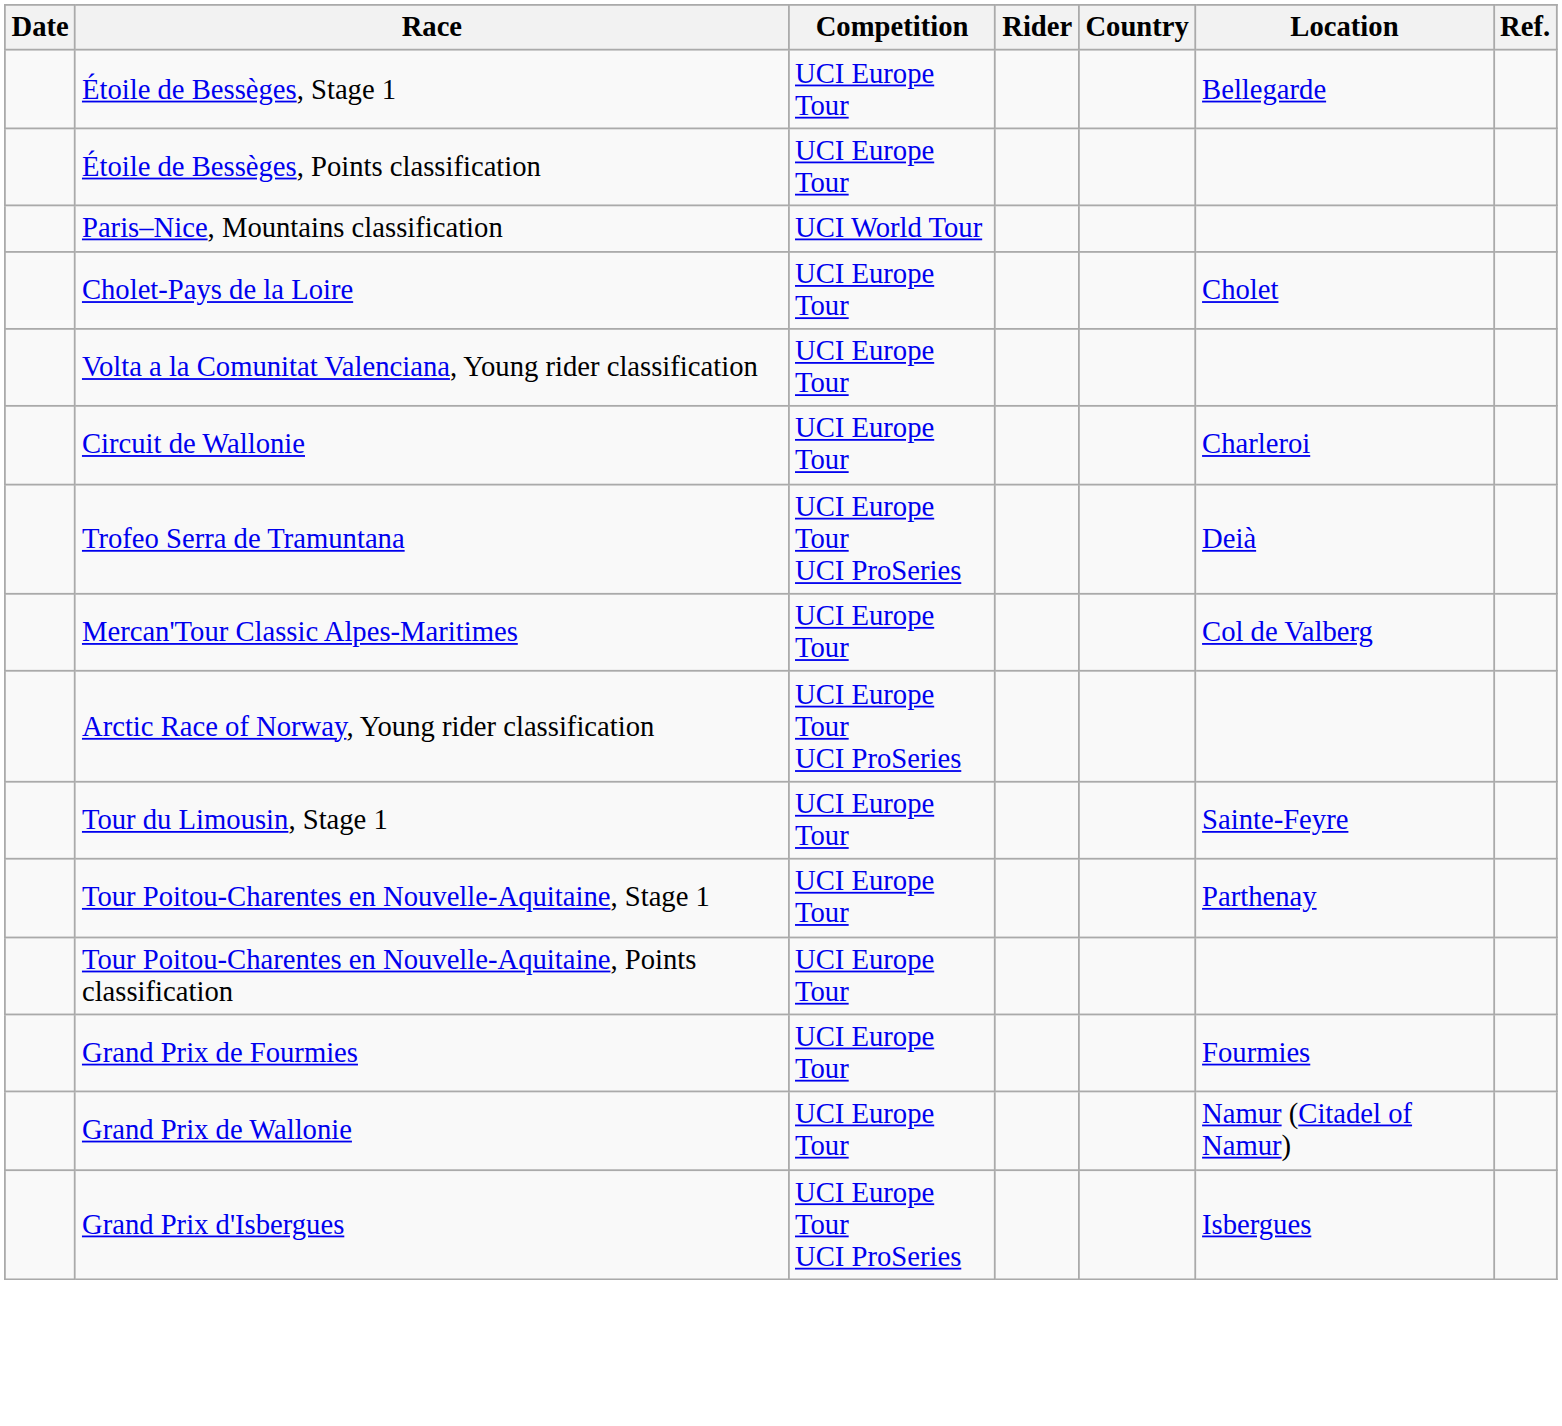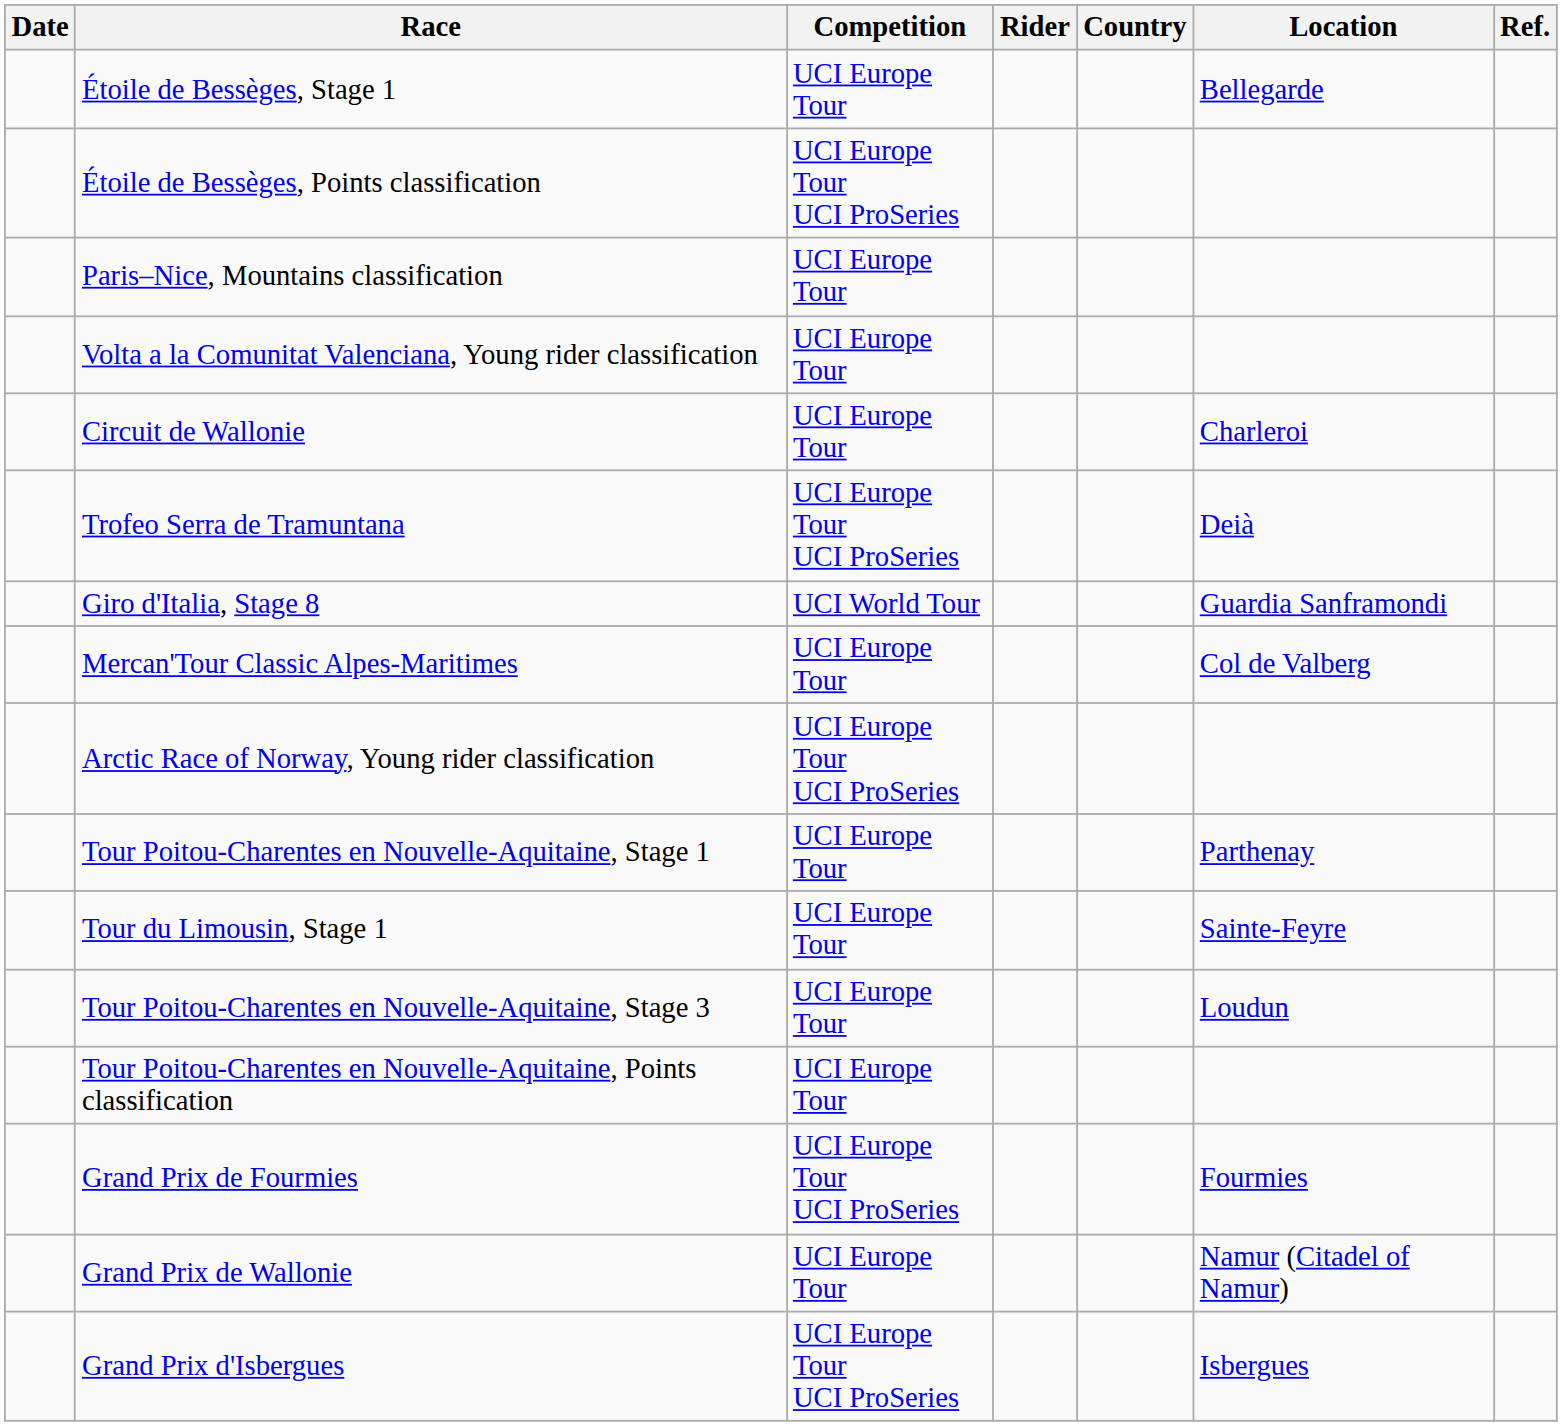 <table class="wikitable sortable">
 <tr>
 <th>Date</th>
 <th>Race</th>
 <th>Competition</th>
 <th>Rider</th>
 <th>Country</th>
 <th>Location</th>
 <th class="unsortable">Ref.</th>
 </tr>
 <tr>
 <td></td>
 <td><a href='#'>Étoile de Bessèges</a>, Stage 1</td>
 <td><a href='#'>UCI Europe Tour</a></td>
 <td></td>
 <td></td>
 <td><a href='#'>Bellegarde</a></td>
 <td align="center"></td>
 </tr>
 <tr>
 <td></td>
 <td><a href='#'>Étoile de Bessèges</a>, Points classification</td>
-<td><a href='#'>UCI Europe Tour</a></td>
+<td><a href='#'>UCI Europe Tour</a> <br> <a href='#'>UCI ProSeries</a></td>
 <td></td>
 <td></td>
 <td></td>
 <td align="center"></td>
 </tr>
 <tr>
 <td></td>
 <td><a href='#'>Paris–Nice</a>, Mountains classification</td>
-<td><a href='#'>UCI World Tour</a></td>
+<td><a href='#'>UCI Europe Tour</a></td>
 <td></td>
 <td></td>
 <td></td>
-<td align="center"></td>
-</tr>
-<tr>
-<td></td>
-<td><a href='#'>Cholet-Pays de la Loire</a></td>
-<td><a href='#'>UCI Europe Tour</a></td>
-<td></td>
-<td></td>
-<td><a href='#'>Cholet</a></td>
 <td align="center"></td>
 </tr>
 <tr>
 <td></td>
 <td><a href='#'>Volta a la Comunitat Valenciana</a>, Young rider classification</td>
 <td><a href='#'>UCI Europe Tour</a></td>
 <td></td>
 <td></td>
 <td></td>
 <td align="center"></td>
 </tr>
 <tr>
 <td></td>
 <td><a href='#'>Circuit de Wallonie</a></td>
 <td><a href='#'>UCI Europe Tour</a></td>
 <td></td>
 <td></td>
 <td><a href='#'>Charleroi</a></td>
 <td align="center"></td>
 </tr>
 <tr>
 <td></td>
 <td><a href='#'>Trofeo Serra de Tramuntana</a></td>
 <td><a href='#'>UCI Europe Tour</a> <br> <a href='#'>UCI ProSeries</a></td>
 <td></td>
 <td></td>
 <td><a href='#'>Deià</a></td>
 <td align="center"></td>
 </tr>
 <tr>
 <td></td>
+<td><a href='#'>Giro d'Italia</a>, <a href='#'>Stage 8</a></td>
+<td><a href='#'>UCI World Tour</a></td>
+<td></td>
+<td></td>
+<td><a href='#'>Guardia Sanframondi</a></td>
+<td align="center"></td>
+</tr>
+<tr>
+<td></td>
 <td><a href='#'>Mercan'Tour Classic Alpes-Maritimes</a></td>
 <td><a href='#'>UCI Europe Tour</a></td>
 <td></td>
 <td></td>
 <td><a href='#'>Col de Valberg</a></td>
 <td align="center"></td>
 </tr>
 <tr>
 <td></td>
 <td><a href='#'>Arctic Race of Norway</a>, Young rider classification</td>
 <td><a href='#'>UCI Europe Tour</a> <br> <a href='#'>UCI ProSeries</a></td>
 <td></td>
 <td></td>
 <td></td>
 <td align="center"></td>
 </tr>
 <tr>
 <td></td>
+<td><a href='#'>Tour Poitou-Charentes en Nouvelle-Aquitaine</a>, Stage 1</td>
+<td><a href='#'>UCI Europe Tour</a></td>
+<td></td>
+<td></td>
+<td><a href='#'>Parthenay</a></td>
+<td align="center"></td>
+</tr>
+<tr>
+<td></td>
 <td><a href='#'>Tour du Limousin</a>, Stage 1</td>
 <td><a href='#'>UCI Europe Tour</a></td>
 <td></td>
 <td></td>
 <td><a href='#'>Sainte-Feyre</a></td>
 <td align="center"></td>
 </tr>
 <tr>
 <td></td>
-<td><a href='#'>Tour Poitou-Charentes en Nouvelle-Aquitaine</a>, Stage 1</td>
+<td><a href='#'>Tour Poitou-Charentes en Nouvelle-Aquitaine</a>, Stage 3</td>
 <td><a href='#'>UCI Europe Tour</a></td>
 <td></td>
 <td></td>
-<td><a href='#'>Parthenay</a></td>
+<td><a href='#'>Loudun</a></td>
 <td align="center"></td>
 </tr>
 <tr>
 <td></td>
 <td><a href='#'>Tour Poitou-Charentes en Nouvelle-Aquitaine</a>, Points classification</td>
 <td><a href='#'>UCI Europe Tour</a></td>
 <td></td>
 <td></td>
 <td></td>
 <td align="center"></td>
 </tr>
 <tr>
 <td></td>
 <td><a href='#'>Grand Prix de Fourmies</a></td>
-<td><a href='#'>UCI Europe Tour</a></td>
+<td><a href='#'>UCI Europe Tour</a> <br> <a href='#'>UCI ProSeries</a></td>
 <td></td>
 <td></td>
 <td><a href='#'>Fourmies</a></td>
 <td align="center"></td>
 </tr>
 <tr>
 <td></td>
 <td><a href='#'>Grand Prix de Wallonie</a></td>
 <td><a href='#'>UCI Europe Tour</a></td>
 <td></td>
 <td></td>
 <td><a href='#'>Namur</a> (<a href='#'>Citadel of Namur</a>)</td>
 <td align="center"></td>
 </tr>
 <tr>
 <td></td>
 <td><a href='#'>Grand Prix d'Isbergues</a></td>
 <td><a href='#'>UCI Europe Tour</a> <br> <a href='#'>UCI ProSeries</a></td>
 <td></td>
 <td></td>
 <td><a href='#'>Isbergues</a></td>
 <td align="center"></td>
 </tr>
 </table>
